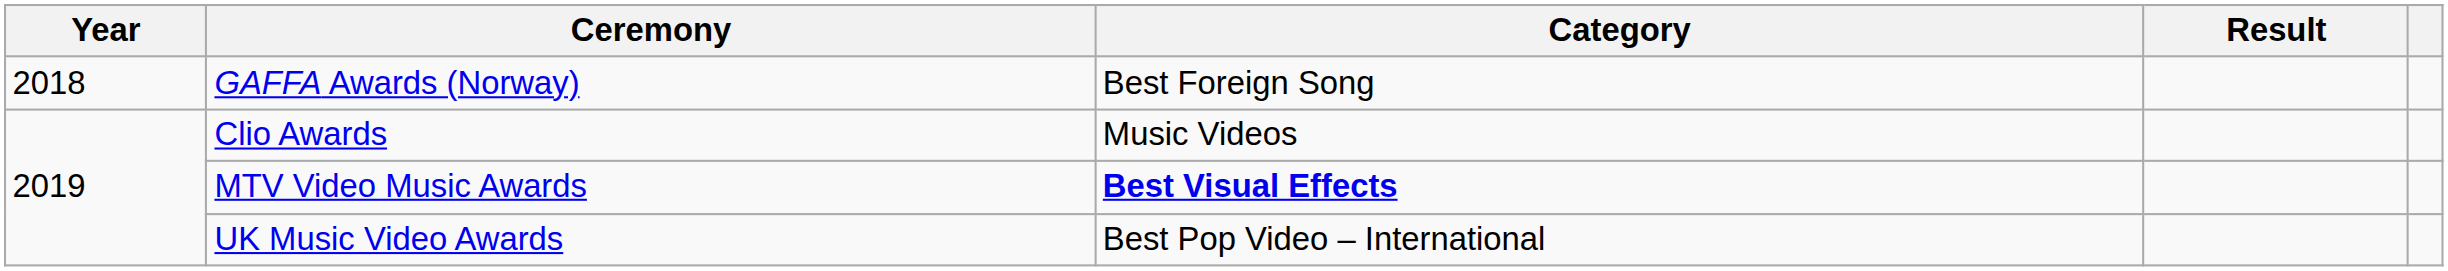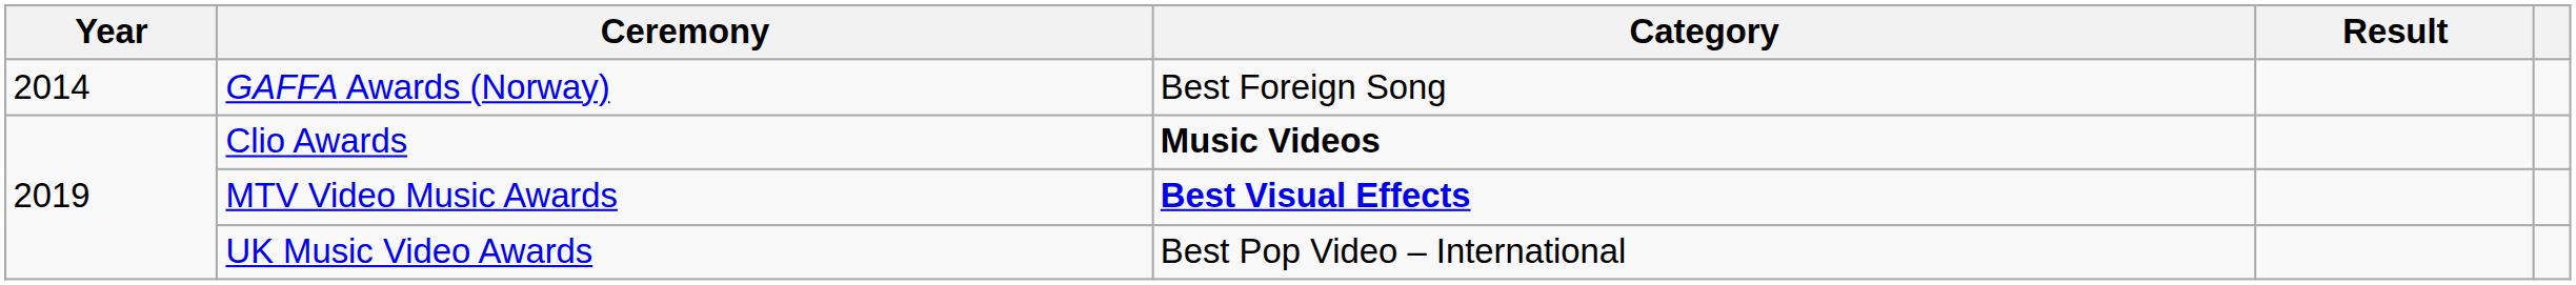 <table class="wikitable sortable plainrowheaders" style="width: 60%;">
 <tr>
 <th scope="col">Year</th>
 <th scope="col">Ceremony</th>
 <th scope="col">Category</th>
 <th scope="col">Result</th>
 <th scope="col" class="unsortable"></th>
 </tr>
 <tr>
-<td>2018</td>
+<td>2014</td>
 <td><a href='#'><em>GAFFA</em> Awards (Norway)</a></td>
 <td>Best Foreign Song</td>
 <td></td>
 <td style="text-align:center;"></td>
 </tr>
 <tr>
 <td rowspan="3">2019</td>
 <td><a href='#'>Clio Awards</a></td>
-<td>Music Videos</td>
+<td><strong>Music Videos</strong></td>
 <td></td>
 <td style="text-align:center;"></td>
 </tr>
 <tr>
 <td><a href='#'>MTV Video Music Awards</a></td>
 <td><strong><a href='#'>Best Visual Effects</a></strong></td>
 <td></td>
 <td style="text-align:center;"></td>
 </tr>
 <tr>
 <td><a href='#'>UK Music Video Awards</a></td>
 <td>Best Pop Video – International</td>
 <td></td>
 <td style="text-align:center;"></td>
 </tr>
 </table>
